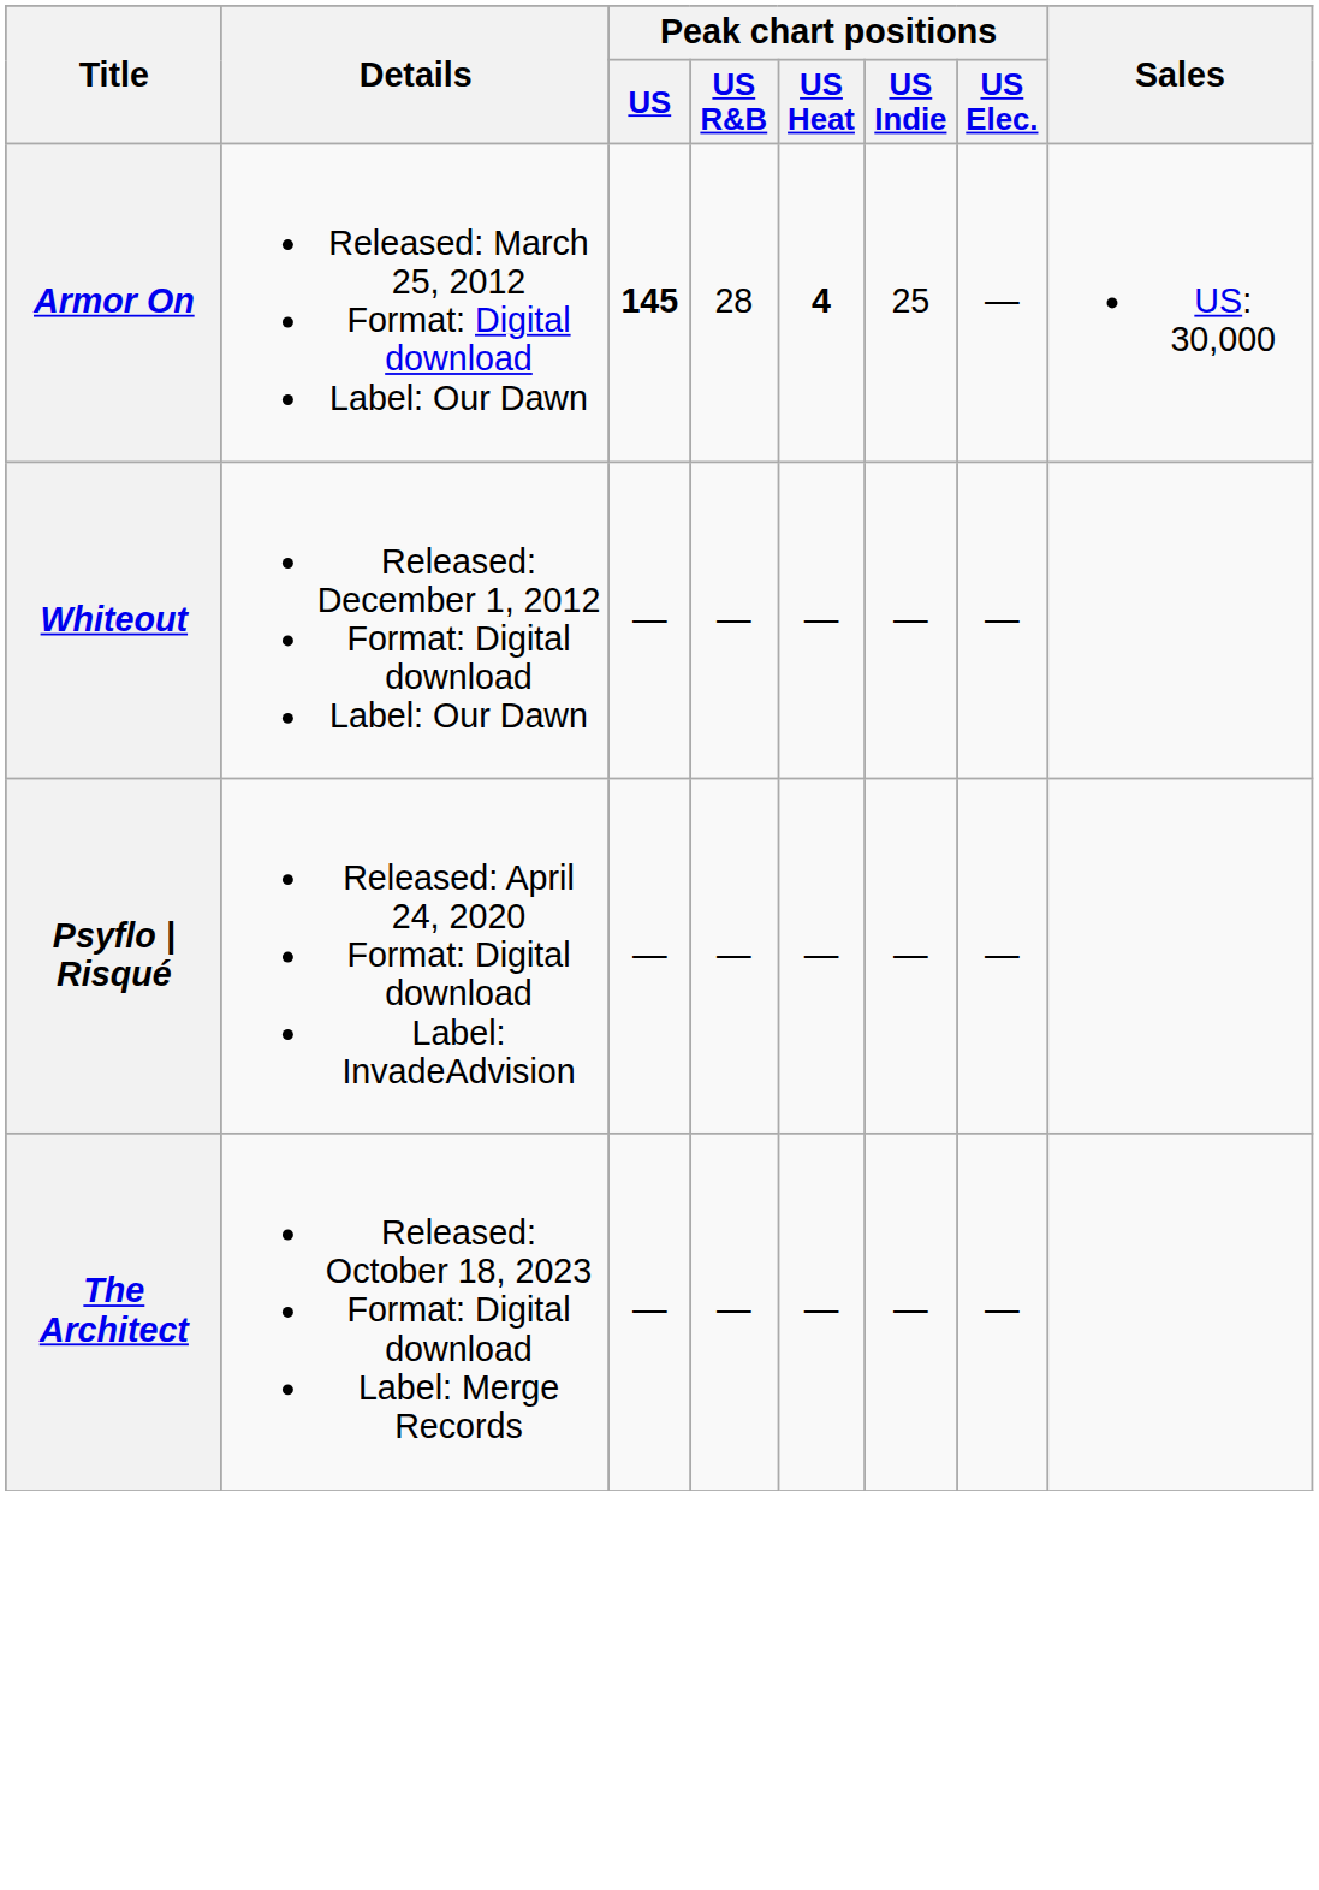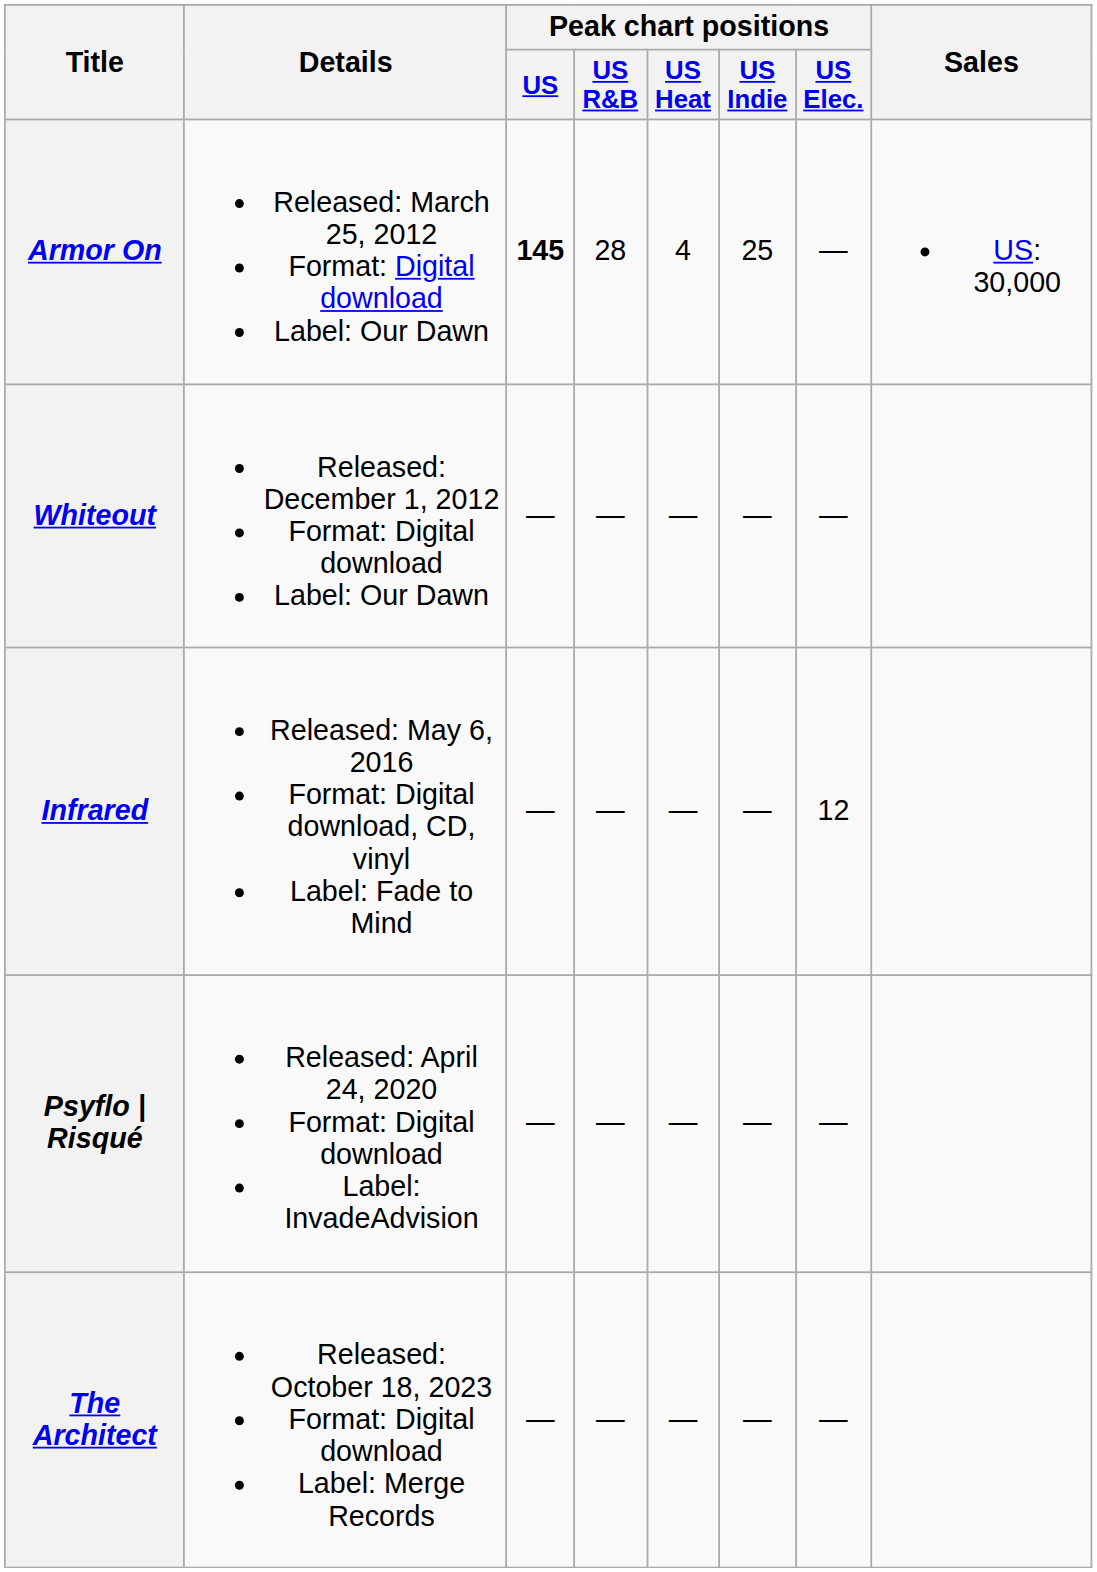 <table class="wikitable plainrowheaders" style="text-align:center;">
 <tr>
 <th scope="col" rowspan="2" style="width:11em;">Title</th>
 <th scope="col" rowspan="2" style="width:16em;">Details</th>
 <th scope="col" colspan="5">Peak chart positions</th>
 <th scope="col" rowspan="2" style="width:13em;">Sales</th>
 </tr>
 <tr>
 <th scope="col" style="width:3em;font-size:90%;"><a href='#'>US</a><br></th>
 <th scope="col" style="width:3em;font-size:90%;"><a href='#'>US<br>R&B</a><br></th>
 <th scope="col" style="width:3em;font-size:90%;"><a href='#'>US<br>Heat</a><br></th>
 <th scope="col" style="width:3em;font-size:90%;"><a href='#'>US<br>Indie</a><br></th>
 <th scope="col" style="width:3em;font-size:90%;"><a href='#'>US<br>Elec.</a><br></th>
 </tr>
 <tr>
 <th scope="row"><em><a href='#'>Armor On</a></em></th>
 <td><br><ul><li>Released: March 25, 2012</li><li>Format: <a href='#'>Digital download</a></li><li>Label: Our Dawn</li></ul></td>
 <td><strong>145</strong></td>
 <td>28</td>
-<td><strong>4</strong></td>
+<td>4</td>
 <td>25</td>
 <td>—</td>
 <td><br><ul><li><a href='#'>US</a>: 30,000</li></ul></td>
 </tr>
 <tr>
 <th scope="row"><em><a href='#'>Whiteout</a></em></th>
 <td><br><ul><li>Released: December 1, 2012</li><li>Format: Digital download</li><li>Label: Our Dawn</li></ul></td>
 <td>—</td>
 <td>—</td>
 <td>—</td>
 <td>—</td>
 <td>—</td>
+<td></td>
+</tr>
+<tr>
+<th scope="row"><em><a href='#'>Infrared</a></em></th>
+<td><br><ul><li>Released: May 6, 2016</li><li>Format: Digital download, CD, vinyl</li><li>Label: Fade to Mind</li></ul></td>
+<td>—</td>
+<td>—</td>
+<td>—</td>
+<td>—</td>
+<td>12</td>
 <td></td>
 </tr>
 <tr>
 <th scope="row"><em>Psyflo | Risqué</em></th>
 <td><br><ul><li>Released: April 24, 2020</li><li>Format: Digital download</li><li>Label: InvadeAdvision</li></ul></td>
 <td>—</td>
 <td>—</td>
 <td>—</td>
 <td>—</td>
 <td>—</td>
 </tr>
 <tr>
 <th scope="row"><em><a href='#'>The Architect</a></em></th>
 <td><br><ul><li>Released: October 18, 2023</li><li>Format: Digital download</li><li>Label: Merge Records</li></ul></td>
 <td>—</td>
 <td>—</td>
 <td>—</td>
 <td>—</td>
 <td>—</td>
 <td></td>
 </tr>
 </table>
